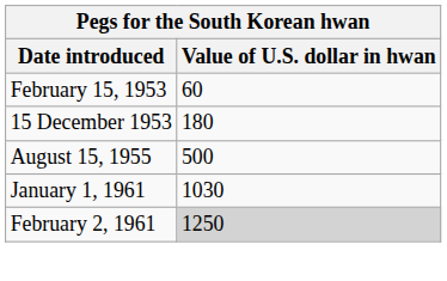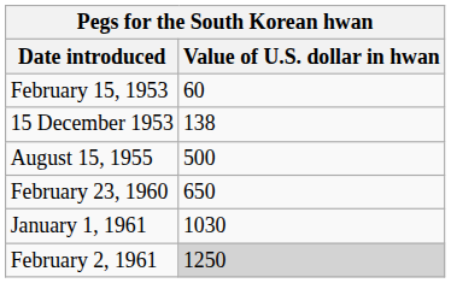 <table class="wikitable">
 <tr>
 <th colspan="2">Pegs for the South Korean hwan</th>
 </tr>
 <tr>
 <th>Date introduced</th>
 <th>Value of U.S. dollar in hwan</th>
 </tr>
 <tr>
 <td>February 15, 1953</td>
 <td>60</td>
 </tr>
 <tr>
 <td>15 December 1953</td>
-<td>180</td>
+<td>138</td>
 </tr>
 <tr>
 <td>August 15, 1955</td>
 <td>500</td>
+</tr>
+<tr>
+<td>February 23, 1960</td>
+<td>650</td>
 </tr>
 <tr>
 <td>January 1, 1961</td>
 <td>1030</td>
 </tr>
 <tr>
 <td>February 2, 1961</td>
 <td style="background: lightgrey;">1250</td>
 </tr>
 </table>
